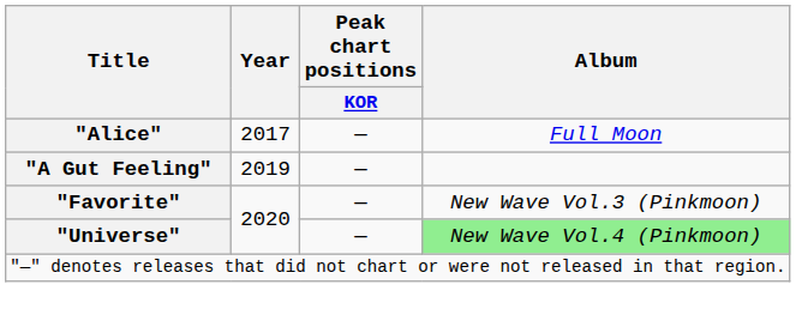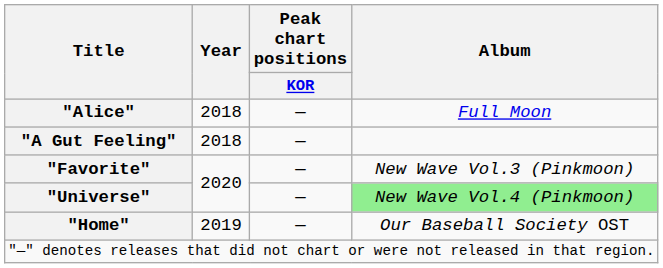 <table class="wikitable plainrowheaders" style="text-align:center" border="1">
 <tr>
 <th scope="col" rowspan="2">Title</th>
 <th scope="col" rowspan="2">Year</th>
 <th scope="col">Peak chart positions</th>
 <th scope="col" rowspan="2">Album</th>
 </tr>
 <tr>
 <th style="text-align:center; width:30px; font-size:90%;"><a href='#'>KOR</a></th>
 </tr>
 <tr>
 <th scope="row">"Alice"</th>
-<td>2017</td>
+<td>2018</td>
 <td>—</td>
 <td><em><a href='#'>Full Moon</a></em></td>
 </tr>
 <tr>
 <th scope="row">"A Gut Feeling"</th>
-<td>2019</td>
+<td>2018</td>
 <td>—</td>
 <td></td>
 </tr>
 <tr>
 <th scope="row">"Favorite"</th>
 <td rowspan="2">2020</td>
 <td>—</td>
 <td><em>New Wave Vol.3 (Pinkmoon)</em></td>
 </tr>
 <tr>
 <th scope="row">"Universe"</th>
 <td>—</td>
 <td style="background: lightgreen;"><em>New Wave Vol.4 (Pinkmoon)</em></td>
 </tr>
 <tr>
+<th scope="row">"Home"</th>
+<td>2019</td>
+<td>—</td>
+<td><em>Our Baseball Society</em> OST</td>
+</tr>
+<tr>
 <td colspan="4" style="text-align:center; font-size:8pt;">"—" denotes releases that did not chart or were not released in that region.</td>
 </tr>
 </table>
